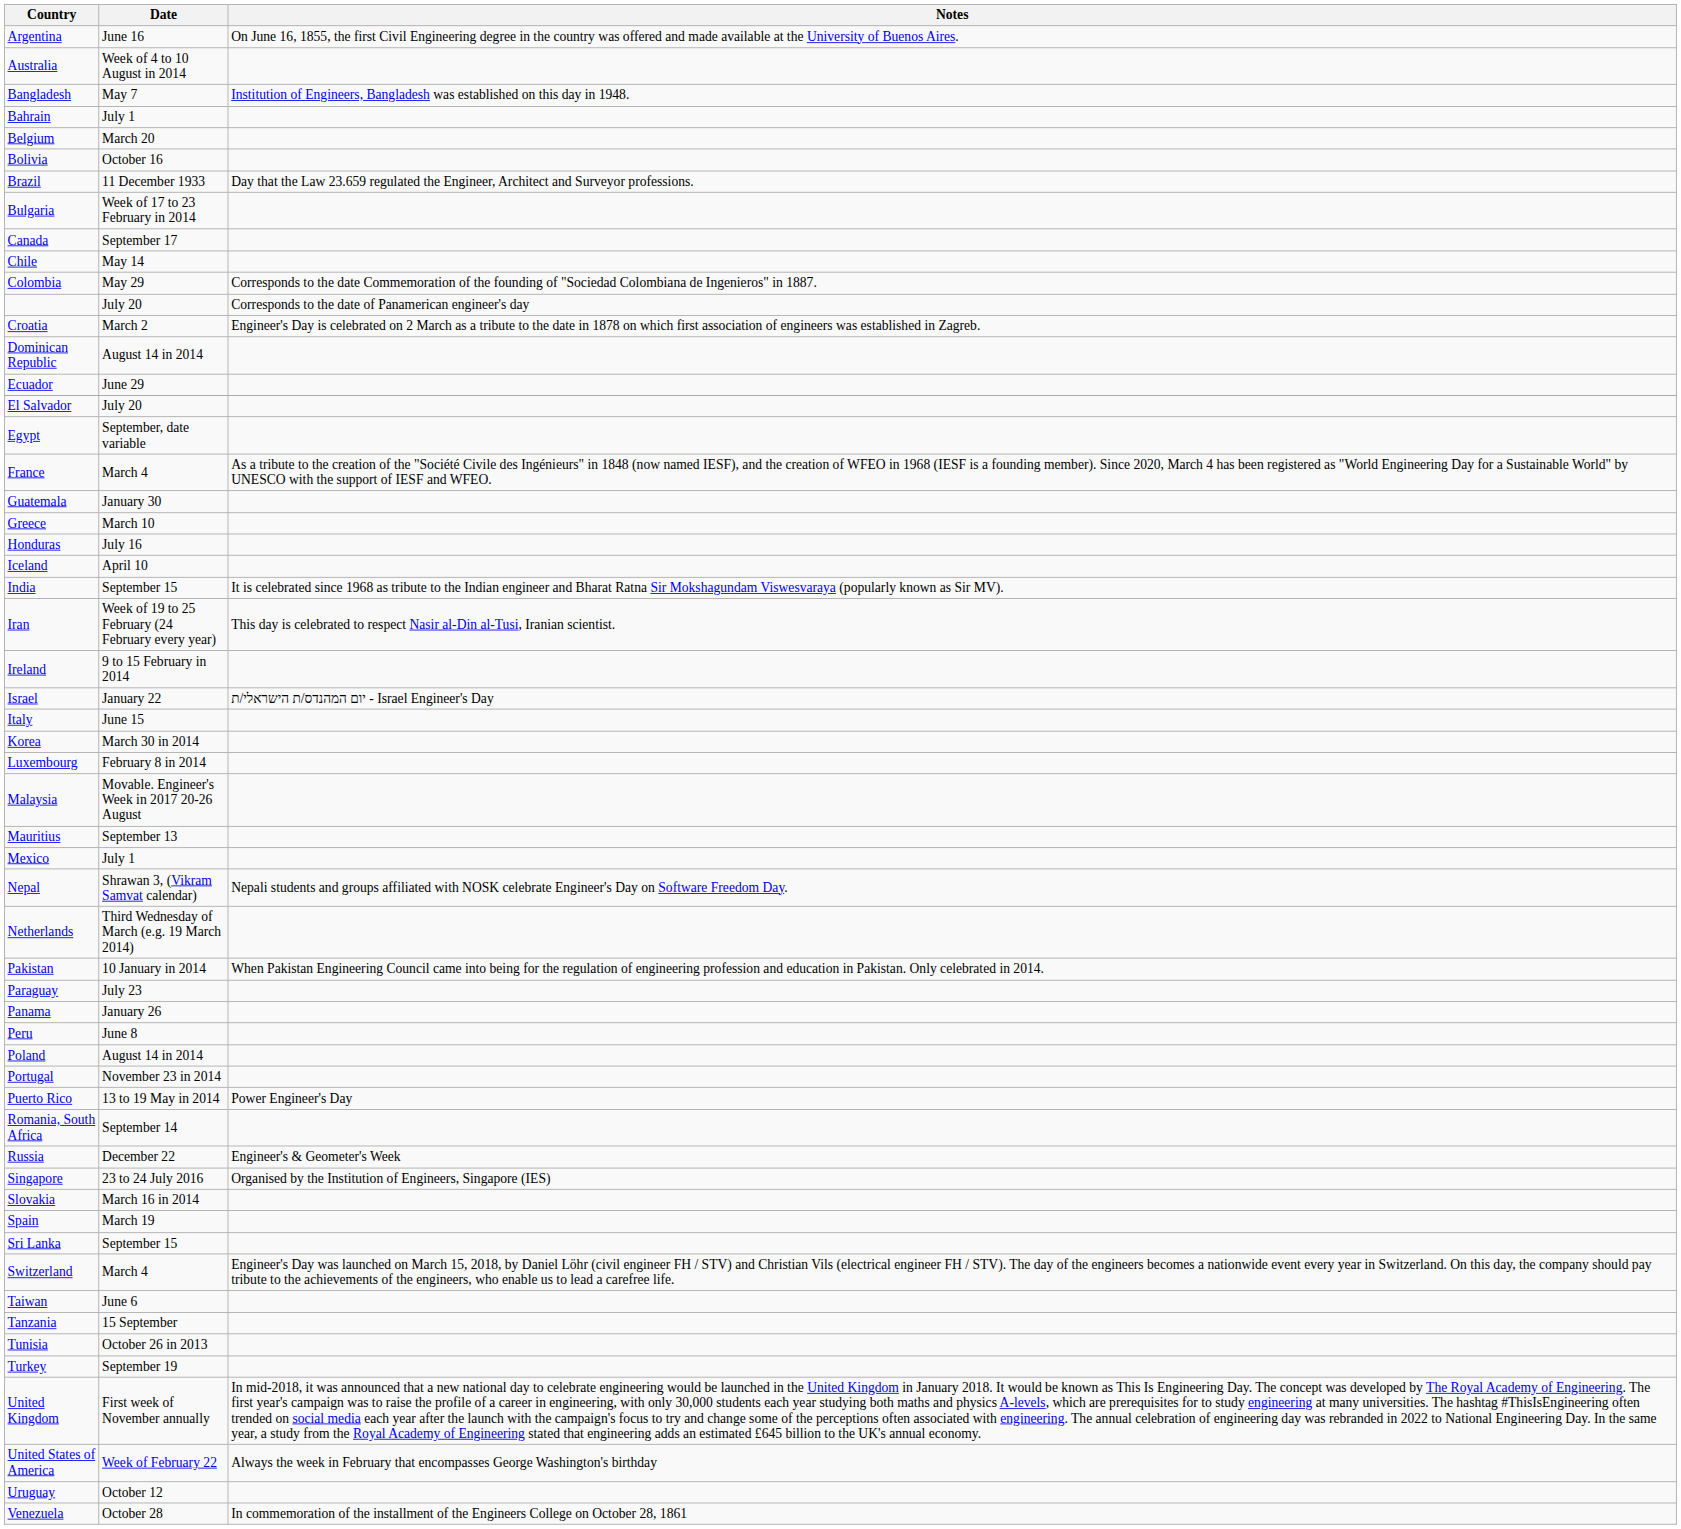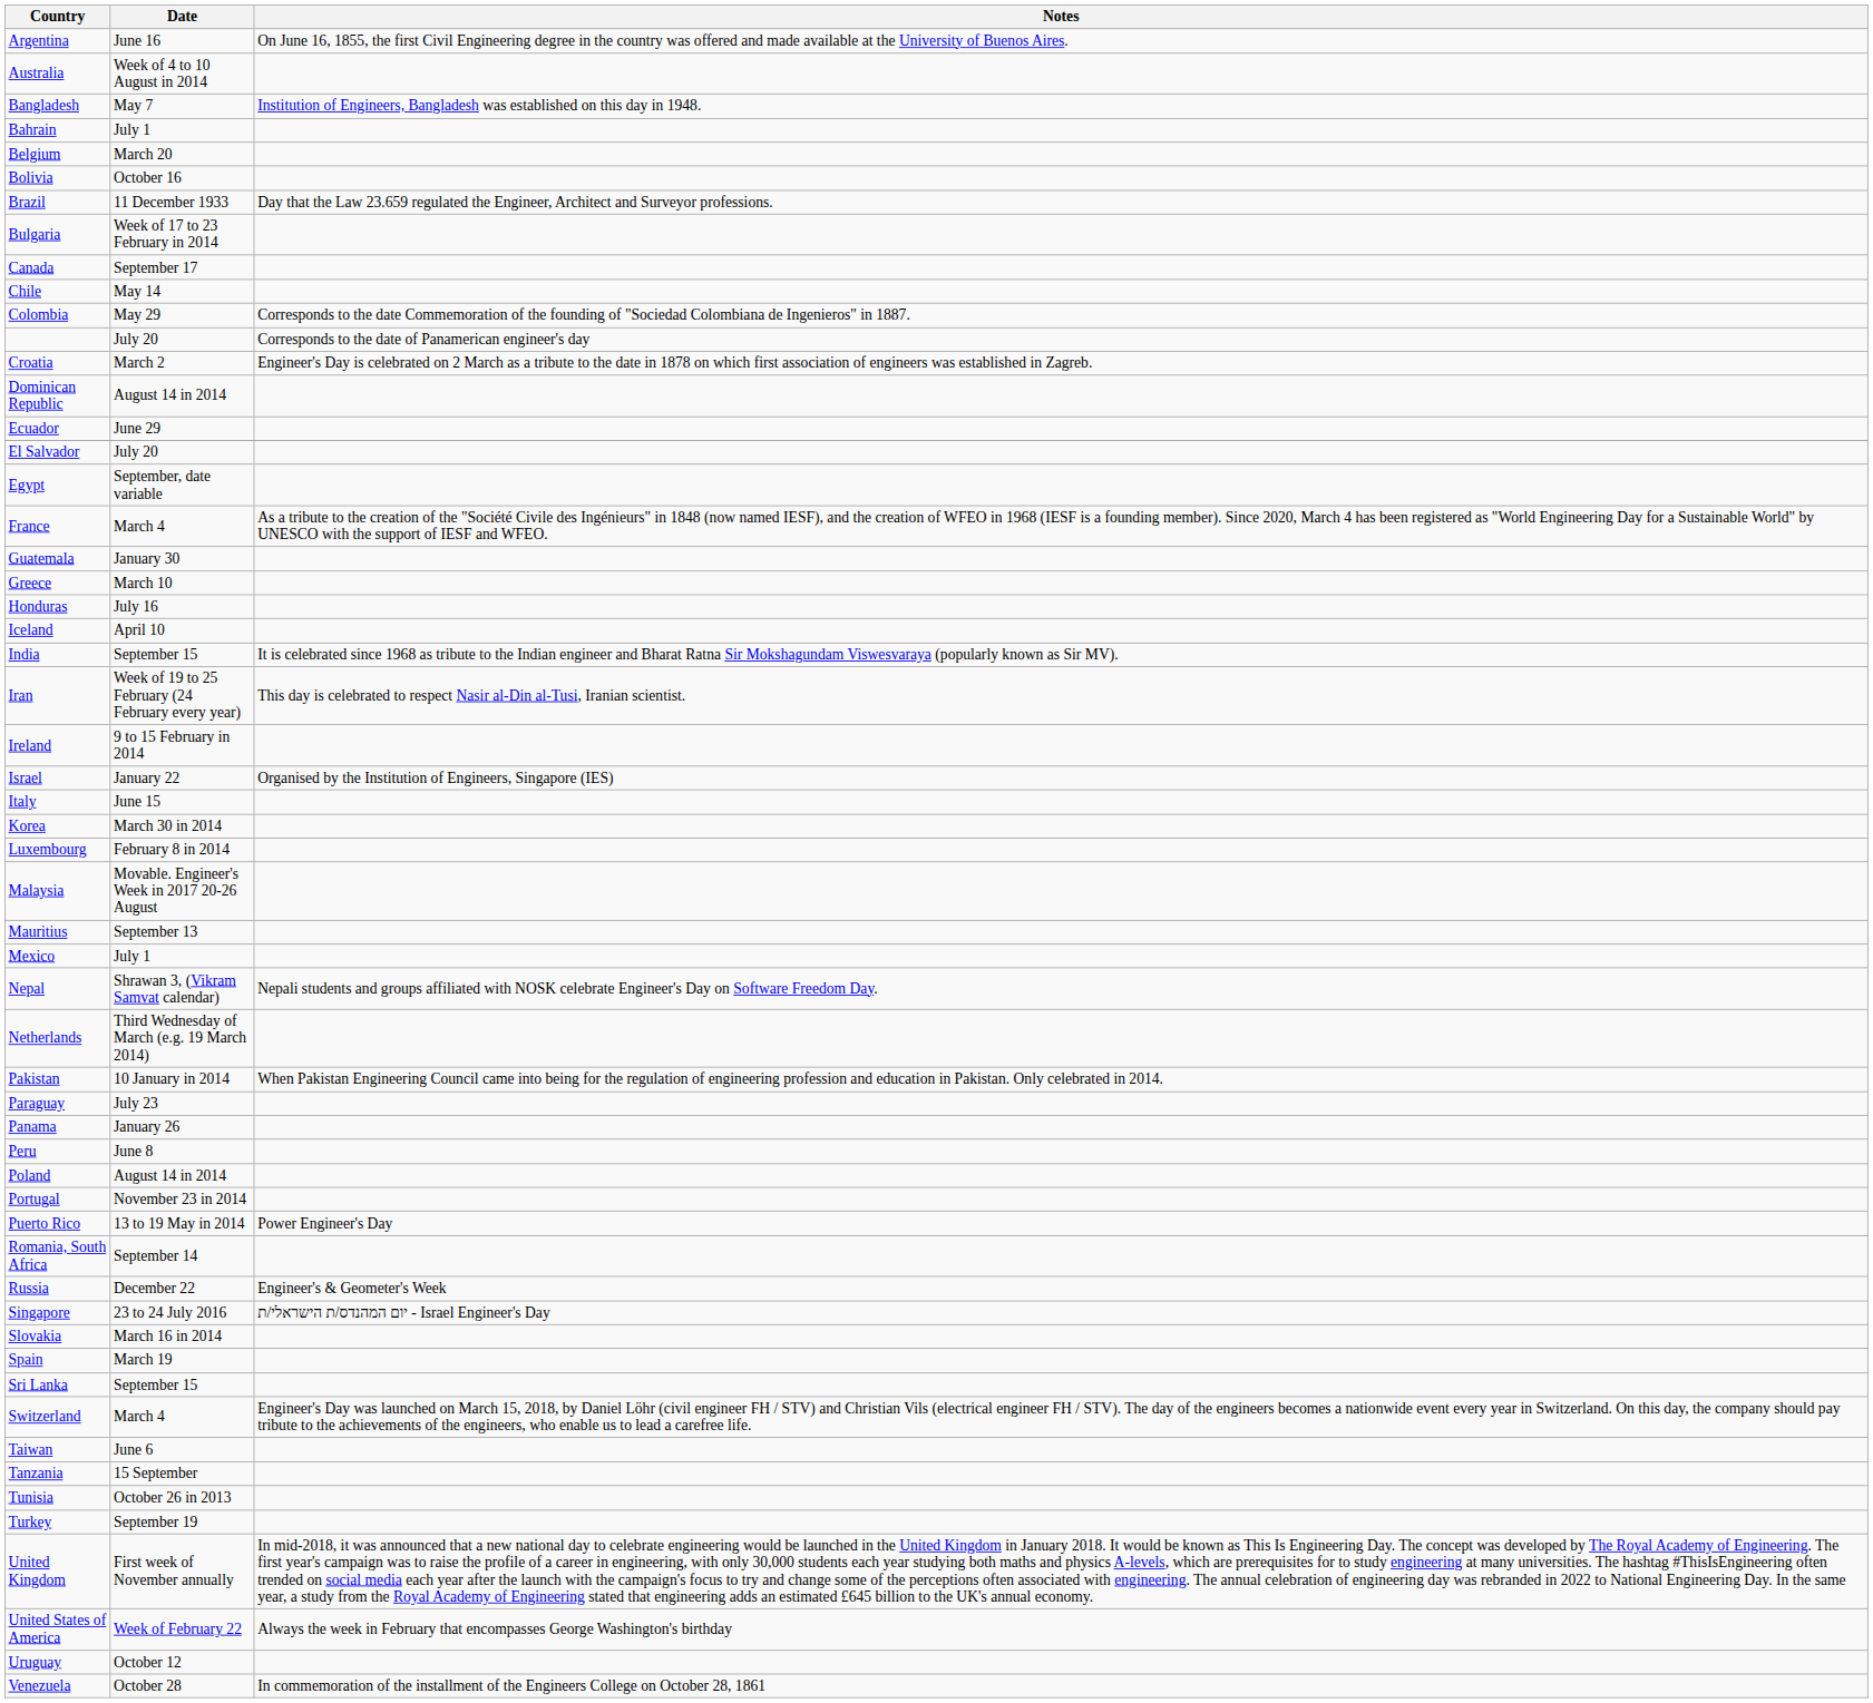 <table class="wikitable sortable">
 <tr>
 <th>Country</th>
 <th>Date</th>
 <th>Notes</th>
 </tr>
 <tr id="A">
 <td><a href='#'>Argentina</a></td>
 <td>June 16</td>
 <td>On June 16, 1855, the first Civil Engineering degree in the country was offered and made available at the <a href='#'>University of Buenos Aires</a>.</td>
 </tr>
 <tr>
 <td><a href='#'>Australia</a></td>
 <td>Week of 4 to 10 August in 2014</td>
 <td></td>
 </tr>
 <tr id="B">
 <td><a href='#'>Bangladesh</a></td>
 <td>May 7</td>
 <td><a href='#'>Institution of Engineers, Bangladesh</a> was established on this day in 1948.</td>
 </tr>
 <tr>
 <td><a href='#'>Bahrain</a></td>
 <td>July 1</td>
 <td></td>
 </tr>
 <tr>
 <td><a href='#'>Belgium</a></td>
 <td>March 20</td>
 <td></td>
 </tr>
 <tr>
 <td><a href='#'>Bolivia</a></td>
 <td>October 16</td>
 <td></td>
 </tr>
 <tr>
 <td><a href='#'>Brazil</a></td>
 <td>11 December 1933</td>
 <td>Day that the Law 23.659 regulated the Engineer, Architect and Surveyor professions.</td>
 </tr>
 <tr>
 <td><a href='#'>Bulgaria</a></td>
 <td>Week of 17 to 23 February in 2014</td>
 <td></td>
 </tr>
 <tr id="C">
 <td><a href='#'>Canada</a></td>
 <td>September 17</td>
 <td></td>
 </tr>
 <tr>
 <td><a href='#'>Chile</a></td>
 <td>May 14</td>
 <td></td>
 </tr>
 <tr>
 <td><a href='#'>Colombia</a></td>
 <td>May 29</td>
 <td>Corresponds to the date Commemoration of the founding of "Sociedad Colombiana de Ingenieros" in 1887.</td>
 </tr>
 <tr>
 <td></td>
 <td>July 20</td>
 <td>Corresponds to the date of Panamerican engineer's day</td>
 </tr>
 <tr id="D">
 <td><a href='#'>Croatia</a></td>
 <td>March 2</td>
 <td>Engineer's Day is celebrated on 2 March as a tribute to the date in 1878 on which first association of engineers was established in Zagreb.</td>
 </tr>
 <tr>
 <td><a href='#'>Dominican Republic</a></td>
 <td>August 14 in 2014</td>
 <td></td>
 </tr>
 <tr id="E">
 <td><a href='#'>Ecuador</a></td>
 <td>June 29</td>
 <td></td>
 </tr>
 <tr>
 </tr>
 <tr id="E">
 <td><a href='#'>El Salvador</a></td>
 <td>July 20</td>
 <td></td>
 </tr>
 <tr>
 <td><a href='#'>Egypt</a></td>
 <td>September, date variable</td>
 <td></td>
 </tr>
 <tr id="F">
 <td><a href='#'>France</a></td>
 <td>March 4</td>
 <td>As a tribute to the creation of the "Société Civile des Ingénieurs" in 1848 (now named IESF), and the creation of WFEO in 1968 (IESF is a founding member). Since 2020, March 4 has been registered as  "World Engineering Day for a Sustainable World" by UNESCO with the support of IESF and WFEO.</td>
 </tr>
 <tr>
 <td><a href='#'>Guatemala</a></td>
 <td>January 30</td>
 <td></td>
 </tr>
 <tr>
 <td><a href='#'>Greece</a></td>
 <td>March 10</td>
 <td></td>
 </tr>
 <tr id="H">
 <td><a href='#'>Honduras</a></td>
 <td>July 16</td>
 <td></td>
 </tr>
 <tr id="I">
 <td><a href='#'>Iceland</a></td>
 <td>April 10</td>
 <td></td>
 </tr>
 <tr>
 <td><a href='#'>India</a></td>
 <td>September 15</td>
 <td>It is celebrated since 1968 as tribute to the Indian engineer and Bharat Ratna <a href='#'>Sir Mokshagundam Viswesvaraya</a> (popularly known as Sir MV).</td>
 </tr>
 <tr>
 <td><a href='#'>Iran</a></td>
 <td>Week of 19 to 25 February (24 February every year)</td>
 <td>This day is celebrated to respect <a href='#'>Nasir al-Din al-Tusi</a>, Iranian scientist.</td>
 </tr>
 <tr>
 <td><a href='#'>Ireland</a></td>
 <td>9 to 15 February in 2014</td>
 <td></td>
 </tr>
 <tr>
 <td><a href='#'>Israel</a></td>
 <td>January 22</td>
-<td>יום המהנדס/ת הישראלי/ת - Israel Engineer's Day</td>
+<td>Organised by the Institution of Engineers, Singapore (IES)</td>
 </tr>
 <tr>
 <td><a href='#'>Italy</a></td>
 <td>June 15</td>
 <td></td>
 </tr>
 <tr id="K">
 <td><a href='#'>Korea</a></td>
 <td>March 30 in 2014</td>
 <td></td>
 </tr>
 <tr id="L">
 <td><a href='#'>Luxembourg</a></td>
 <td>February 8 in 2014</td>
 <td></td>
 </tr>
 <tr id="M">
 <td><a href='#'>Malaysia</a></td>
 <td>Movable. Engineer's Week in 2017 20-26 August</td>
 <td></td>
 </tr>
 <tr>
 <td><a href='#'>Mauritius</a></td>
 <td>September 13</td>
 <td></td>
 </tr>
 <tr>
 <td><a href='#'>Mexico</a></td>
 <td>July 1</td>
 <td></td>
 </tr>
 <tr id="N">
 <td><a href='#'>Nepal</a></td>
 <td>Shrawan 3, (<a href='#'>Vikram Samvat</a> calendar)</td>
 <td>Nepali students and groups affiliated with NOSK celebrate Engineer's Day on <a href='#'>Software Freedom Day</a>.</td>
 </tr>
 <tr>
 <td><a href='#'>Netherlands</a></td>
 <td>Third Wednesday of March (e.g. 19 March 2014)</td>
 <td></td>
 </tr>
 <tr id="P">
 <td><a href='#'>Pakistan</a></td>
 <td>10 January in 2014</td>
 <td>When Pakistan Engineering Council came into being for the regulation of engineering profession and education in Pakistan. Only celebrated in 2014.</td>
 </tr>
 <tr>
 <td><a href='#'>Paraguay</a></td>
 <td>July 23</td>
 <td></td>
 </tr>
 <tr>
 <td><a href='#'>Panama</a></td>
 <td>January 26</td>
 <td></td>
 </tr>
 <tr>
 <td><a href='#'>Peru</a></td>
 <td>June 8</td>
 <td></td>
 </tr>
 <tr>
 <td><a href='#'>Poland</a></td>
 <td>August 14 in 2014</td>
 <td></td>
 </tr>
 <tr>
 <td><a href='#'>Portugal</a></td>
 <td>November 23 in 2014</td>
 <td></td>
 </tr>
 <tr>
 <td><a href='#'>Puerto Rico</a></td>
 <td>13 to 19 May in 2014</td>
 <td>Power Engineer's Day</td>
 </tr>
 <tr id="R">
 <td><a href='#'>Romania, South Africa</a></td>
 <td>September 14</td>
 <td></td>
 </tr>
 <tr>
 <td><a href='#'>Russia</a></td>
 <td>December 22</td>
 <td>Engineer's & Geometer's Week</td>
 </tr>
 <tr id="S">
 <td><a href='#'>Singapore</a></td>
 <td>23 to 24 July 2016</td>
-<td>Organised by the Institution of Engineers, Singapore (IES)</td>
+<td>יום המהנדס/ת הישראלי/ת - Israel Engineer's Day</td>
 </tr>
 <tr>
 <td><a href='#'>Slovakia</a></td>
 <td>March 16 in 2014</td>
 <td></td>
 </tr>
 <tr>
 <td><a href='#'>Spain</a></td>
 <td>March 19</td>
 <td></td>
 </tr>
 <tr>
 <td><a href='#'>Sri Lanka</a></td>
 <td>September 15</td>
 <td></td>
 </tr>
 <tr>
 <td><a href='#'>Switzerland</a></td>
 <td>March 4</td>
 <td>Engineer's Day was launched on March 15, 2018, by Daniel Löhr (civil engineer FH / STV) and Christian Vils (electrical engineer FH / STV). The day of the engineers becomes a nationwide event every year in Switzerland. On this day, the company should pay tribute to the achievements of the engineers, who enable us to lead a carefree life.</td>
 </tr>
 <tr id="T">
 <td><a href='#'>Taiwan</a></td>
 <td>June 6</td>
 <td></td>
 </tr>
 <tr>
 <td><a href='#'>Tanzania</a></td>
 <td>15 September</td>
 <td></td>
 </tr>
 <tr>
 <td><a href='#'>Tunisia</a></td>
 <td>October 26 in 2013</td>
 <td></td>
 </tr>
 <tr>
 <td><a href='#'>Turkey</a></td>
 <td>September 19</td>
 <td></td>
 </tr>
 <tr id="U">
 <td><a href='#'>United Kingdom</a></td>
 <td>First week of November annually</td>
 <td>In mid-2018, it was announced that a new national day to celebrate engineering would be launched in the <a href='#'>United Kingdom</a> in January 2018. It would be known as This Is Engineering Day. The concept was developed by <a href='#'>The Royal Academy of Engineering</a>. The first year's campaign was to raise the profile of a career in engineering, with only 30,000 students each year studying both maths and physics <a href='#'>A-levels</a>, which are prerequisites for to study <a href='#'>engineering</a> at many universities. The hashtag #ThisIsEngineering often trended on <a href='#'>social media</a> each year after the launch with the campaign's focus to try and change some of the perceptions often associated with <a href='#'>engineering</a>. The annual celebration of engineering day was rebranded in 2022 to National Engineering Day. In the same year, a study from the <a href='#'>Royal Academy of Engineering</a> stated that engineering adds an estimated £645 billion to the UK's annual economy.</td>
 </tr>
 <tr>
 <td><a href='#'>United States of America</a></td>
 <td><a href='#'>Week of February 22</a></td>
 <td>Always the week in February that encompasses George Washington's birthday</td>
 </tr>
 <tr>
 <td><a href='#'>Uruguay</a></td>
 <td>October 12</td>
 <td></td>
 </tr>
 <tr id="V">
 <td><a href='#'>Venezuela</a></td>
 <td>October 28</td>
 <td>In commemoration of the installment of the Engineers College on October 28, 1861</td>
 </tr>
 </table>
